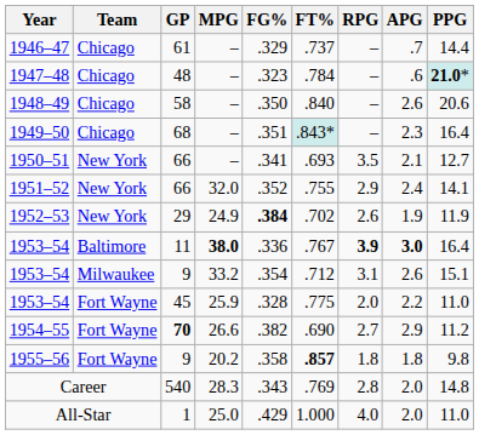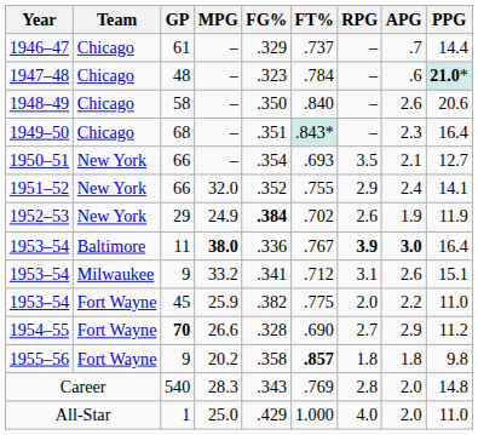 <table class="wikitable sortable" style="font-size:95%; text-align:right;">
 <tr>
 <th>Year</th>
 <th>Team</th>
 <th>GP</th>
 <th>MPG</th>
 <th>FG%</th>
 <th>FT%</th>
 <th>RPG</th>
 <th>APG</th>
 <th>PPG</th>
 </tr>
 <tr>
 <td style="text-align:left;"><a href='#'>1946–47</a></td>
 <td style="text-align:left;"><a href='#'>Chicago</a></td>
 <td>61</td>
 <td>–</td>
 <td>.329</td>
 <td>.737</td>
 <td>–</td>
 <td>.7</td>
 <td>14.4</td>
 </tr>
 <tr>
 <td style="text-align:left;"><a href='#'>1947–48</a></td>
 <td style="text-align:left;"><a href='#'>Chicago</a></td>
 <td>48</td>
 <td>–</td>
 <td>.323</td>
 <td>.784</td>
 <td>–</td>
 <td>.6</td>
 <td style="background:#CFECEC;"><strong>21.0</strong>*</td>
 </tr>
 <tr>
 <td style="text-align:left;"><a href='#'>1948–49</a></td>
 <td style="text-align:left;"><a href='#'>Chicago</a></td>
 <td>58</td>
 <td>–</td>
 <td>.350</td>
 <td>.840</td>
 <td>–</td>
 <td>2.6</td>
 <td>20.6</td>
 </tr>
 <tr>
 <td style="text-align:left;"><a href='#'>1949–50</a></td>
 <td style="text-align:left;"><a href='#'>Chicago</a></td>
 <td>68</td>
 <td>–</td>
 <td>.351</td>
 <td style="background:#CFECEC;">.843*</td>
 <td>–</td>
 <td>2.3</td>
 <td>16.4</td>
 </tr>
 <tr>
 <td style="text-align:left;"><a href='#'>1950–51</a></td>
 <td style="text-align:left;"><a href='#'>New York</a></td>
 <td>66</td>
 <td>–</td>
-<td>.341</td>
+<td>.354</td>
 <td>.693</td>
 <td>3.5</td>
 <td>2.1</td>
 <td>12.7</td>
 </tr>
 <tr>
 <td style="text-align:left;"><a href='#'>1951–52</a></td>
 <td style="text-align:left;"><a href='#'>New York</a></td>
 <td>66</td>
 <td>32.0</td>
 <td>.352</td>
 <td>.755</td>
 <td>2.9</td>
 <td>2.4</td>
 <td>14.1</td>
 </tr>
 <tr>
 <td style="text-align:left;"><a href='#'>1952–53</a></td>
 <td style="text-align:left;"><a href='#'>New York</a></td>
 <td>29</td>
 <td>24.9</td>
 <td><strong>.384</strong></td>
 <td>.702</td>
 <td>2.6</td>
 <td>1.9</td>
 <td>11.9</td>
 </tr>
 <tr>
 <td style="text-align:left;"><a href='#'>1953–54</a></td>
 <td style="text-align:left;"><a href='#'>Baltimore</a></td>
 <td>11</td>
 <td><strong>38.0</strong></td>
 <td>.336</td>
 <td>.767</td>
 <td><strong>3.9</strong></td>
 <td><strong>3.0</strong></td>
 <td>16.4</td>
 </tr>
 <tr>
 <td style="text-align:left;"><a href='#'>1953–54</a></td>
 <td style="text-align:left;"><a href='#'>Milwaukee</a></td>
 <td>9</td>
 <td>33.2</td>
-<td>.354</td>
+<td>.341</td>
 <td>.712</td>
 <td>3.1</td>
 <td>2.6</td>
 <td>15.1</td>
 </tr>
 <tr>
 <td style="text-align:left;"><a href='#'>1953–54</a></td>
 <td style="text-align:left;"><a href='#'>Fort Wayne</a></td>
 <td>45</td>
 <td>25.9</td>
-<td>.328</td>
+<td>.382</td>
 <td>.775</td>
 <td>2.0</td>
 <td>2.2</td>
 <td>11.0</td>
 </tr>
 <tr>
 <td style="text-align:left;"><a href='#'>1954–55</a></td>
 <td style="text-align:left;"><a href='#'>Fort Wayne</a></td>
 <td><strong>70</strong></td>
 <td>26.6</td>
-<td>.382</td>
+<td>.328</td>
 <td>.690</td>
 <td>2.7</td>
 <td>2.9</td>
 <td>11.2</td>
 </tr>
 <tr>
 <td style="text-align:left;"><a href='#'>1955–56</a></td>
 <td style="text-align:left;"><a href='#'>Fort Wayne</a></td>
 <td>9</td>
 <td>20.2</td>
 <td>.358</td>
 <td><strong>.857</strong></td>
 <td>1.8</td>
 <td>1.8</td>
 <td>9.8</td>
 </tr>
 <tr>
 <td style="text-align:center;" colspan="2">Career</td>
 <td>540</td>
 <td>28.3</td>
 <td>.343</td>
 <td>.769</td>
 <td>2.8</td>
 <td>2.0</td>
 <td>14.8</td>
 </tr>
 <tr>
 <td style="text-align:center;" colspan="2">All-Star</td>
 <td>1</td>
 <td>25.0</td>
 <td>.429</td>
 <td>1.000</td>
 <td>4.0</td>
 <td>2.0</td>
 <td>11.0</td>
 </tr>
 </table>
